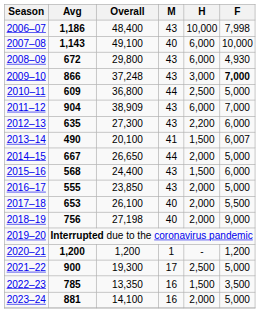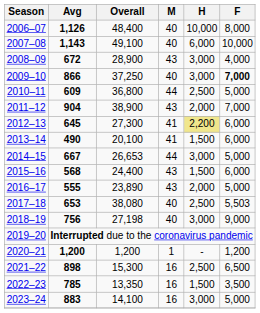 <table class="wikitable sortable" style="text-align: center">
 <tr>
 <th>Season</th>
 <th>Avg</th>
 <th>Overall</th>
 <th>M</th>
 <th width="40">H</th>
 <th width="40">F</th>
 </tr>
 <tr>
 <td><a href='#'>2006–07</a></td>
-<td><strong>1,186</strong></td>
+<td><strong>1,126</strong></td>
 <td>48,400</td>
-<td>43</td>
+<td>40</td>
 <td>10,000</td>
-<td>7,998</td>
+<td>8,000</td>
 </tr>
 <tr>
 <td><a href='#'>2007–08</a></td>
 <td><strong>1,143</strong></td>
 <td>49,100</td>
 <td>40</td>
 <td>6,000</td>
 <td>10,000</td>
 </tr>
 <tr>
 <td><a href='#'>2008–09</a></td>
 <td><strong>672</strong></td>
-<td>29,800</td>
+<td>28,900</td>
 <td>43</td>
-<td>6,000</td>
-<td>4,930</td>
+<td>3,000</td>
+<td>4,000</td>
 </tr>
 <tr>
 <td><a href='#'>2009–10</a></td>
 <td><strong>866</strong></td>
-<td>37,248</td>
-<td>43</td>
+<td>37,250</td>
+<td>40</td>
 <td>3,000</td>
 <td><strong>7,000</strong></td>
 </tr>
 <tr>
 <td><a href='#'>2010–11</a></td>
 <td><strong>609</strong></td>
 <td>36,800</td>
 <td>44</td>
 <td>2,500</td>
 <td>5,000</td>
 </tr>
 <tr>
 <td><a href='#'>2011–12</a></td>
 <td><strong>904</strong></td>
-<td>38,909</td>
+<td>38,900</td>
 <td>43</td>
-<td>6,000</td>
+<td>2,000</td>
 <td>7,000</td>
 </tr>
 <tr>
 <td><a href='#'>2012–13</a></td>
-<td><strong>635</strong></td>
+<td><strong>645</strong></td>
 <td>27,300</td>
-<td>43</td>
-<td>2,200</td>
+<td>41</td>
+<td style="background: khaki;">2,200</td>
 <td>6,000</td>
 </tr>
 <tr>
 <td><a href='#'>2013–14</a></td>
 <td><strong>490</strong></td>
 <td>20,100</td>
 <td>41</td>
 <td>1,500</td>
-<td>6,007</td>
+<td>6,000</td>
 </tr>
 <tr>
 <td><a href='#'>2014–15</a></td>
 <td><strong>667</strong></td>
-<td>26,650</td>
+<td>26,653</td>
 <td>44</td>
-<td>2,000</td>
+<td>3,000</td>
 <td>5,000</td>
 </tr>
 <tr>
 <td><a href='#'>2015–16</a></td>
 <td><strong>568</strong></td>
 <td>24,400</td>
 <td>43</td>
 <td>1,500</td>
 <td>6,000</td>
 </tr>
 <tr>
 <td><a href='#'>2016–17</a></td>
 <td><strong>555</strong></td>
-<td>23,850</td>
+<td>23,890</td>
 <td>43</td>
 <td>2,000</td>
 <td>5,000</td>
 </tr>
 <tr>
 <td><a href='#'>2017–18</a></td>
 <td><strong>653</strong></td>
-<td>26,100</td>
+<td>38,080</td>
 <td>40</td>
-<td>2,000</td>
-<td>5,500</td>
+<td>2,500</td>
+<td>5,503</td>
 </tr>
 <tr>
 <td><a href='#'>2018–19</a></td>
 <td><strong>756</strong></td>
 <td>27,198</td>
 <td>40</td>
-<td>2,000</td>
+<td>3,000</td>
 <td>9,000</td>
 </tr>
 <tr>
 <td><a href='#'>2019–20</a></td>
 <td colspan=5><strong>Interrupted</strong> due to the <a href='#'>coronavirus pandemic</a></td>
 </tr>
 <tr>
 <td><a href='#'>2020–21</a></td>
 <td><strong>1,200</strong></td>
 <td>1,200</td>
 <td>1</td>
 <td>-</td>
 <td>1,200</td>
 </tr>
 <tr>
 <td><a href='#'>2021–22</a></td>
-<td><strong>900</strong></td>
-<td>19,300</td>
-<td>17</td>
+<td><strong>898</strong></td>
+<td>15,300</td>
+<td>16</td>
 <td>2,500</td>
-<td>5,000</td>
+<td>6,500</td>
 </tr>
 <tr>
 <td><a href='#'>2022–23</a></td>
 <td><strong>785</strong></td>
 <td>13,350</td>
 <td>16</td>
 <td>1,500</td>
 <td>3,500</td>
 </tr>
 <tr>
 <td><a href='#'>2023–24</a></td>
-<td><strong>881</strong></td>
+<td><strong>883</strong></td>
 <td>14,100</td>
 <td>16</td>
-<td>2,000</td>
+<td>3,000</td>
 <td>5,000</td>
 </tr>
 <tr>
 </tr>
 </table>
